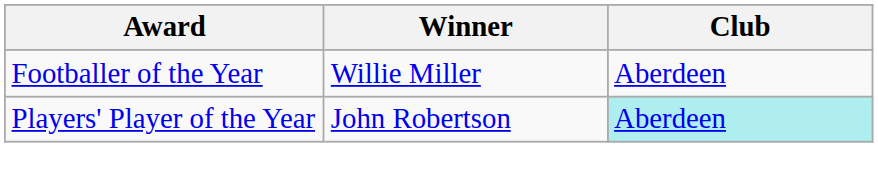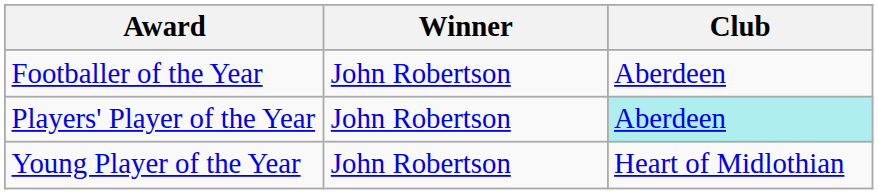 <table class="wikitable">
 <tr>
 <th width=170>Award</th>
 <th width=150>Winner</th>
 <th width=140>Club</th>
 </tr>
 <tr>
 <td><a href='#'>Footballer of the Year</a></td>
-<td> <a href='#'>Willie Miller</a></td>
+<td> <a href='#'>John Robertson</a></td>
 <td><a href='#'>Aberdeen</a></td>
 </tr>
 <tr>
 <td><a href='#'>Players' Player of the Year</a></td>
 <td> <a href='#'>John Robertson</a></td>
 <td style="background: paleturquoise;"><a href='#'>Aberdeen</a></td>
 </tr>
+<tr>
+<td><a href='#'>Young Player of the Year</a></td>
+<td> <a href='#'>John Robertson</a></td>
+<td><a href='#'>Heart of Midlothian</a></td>
+</tr>
 </table>
